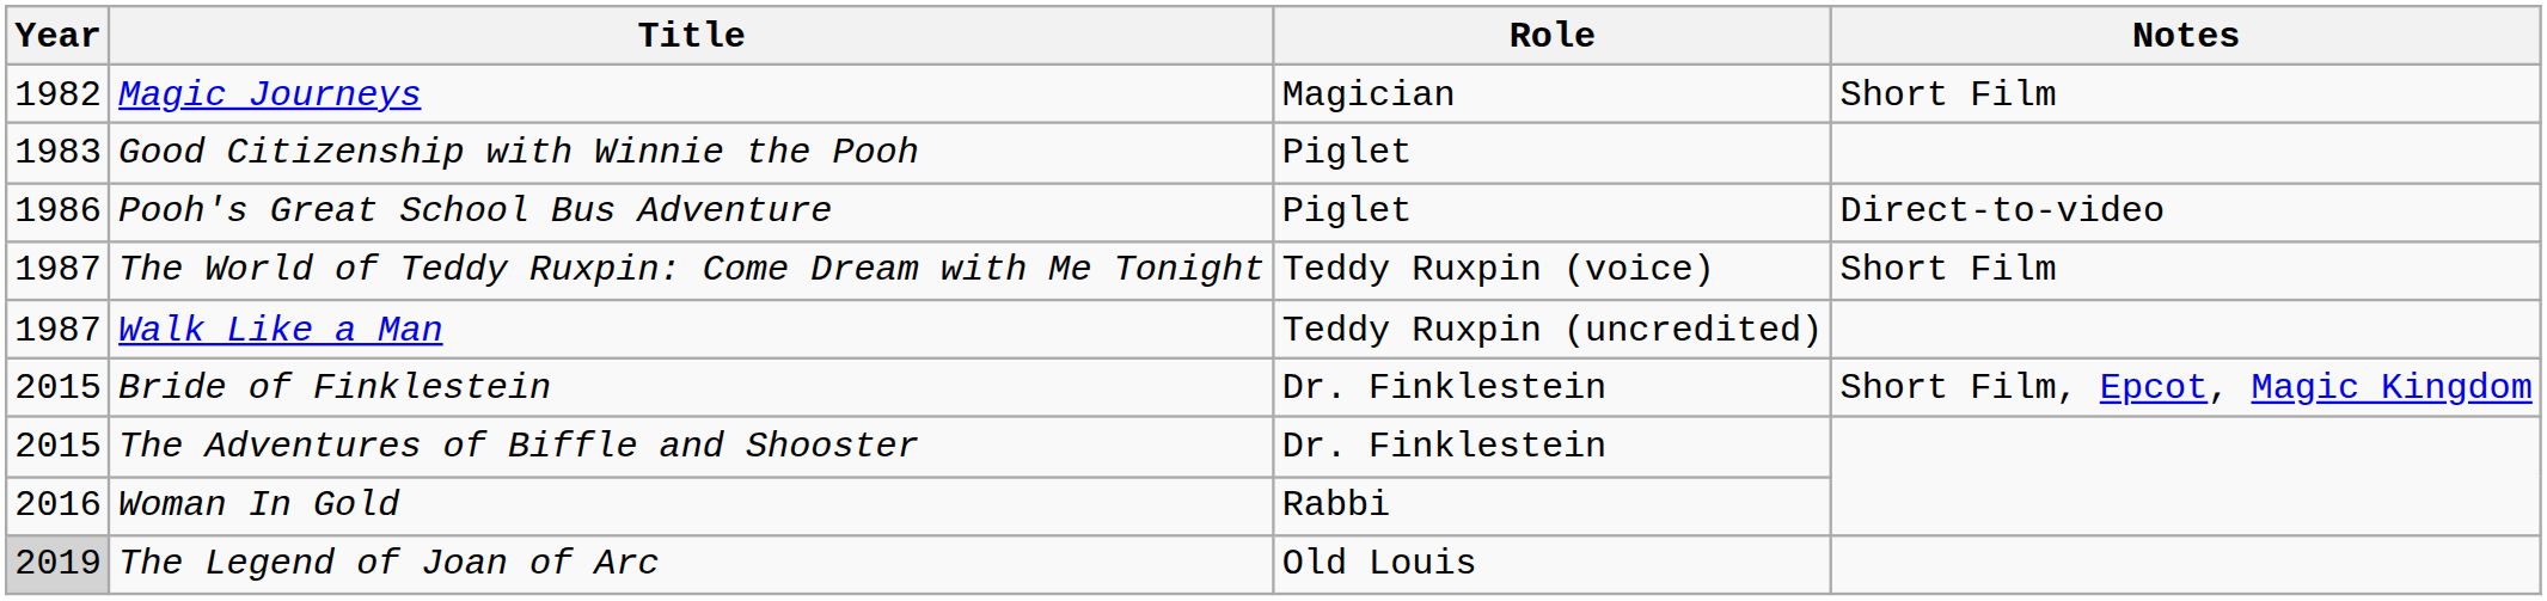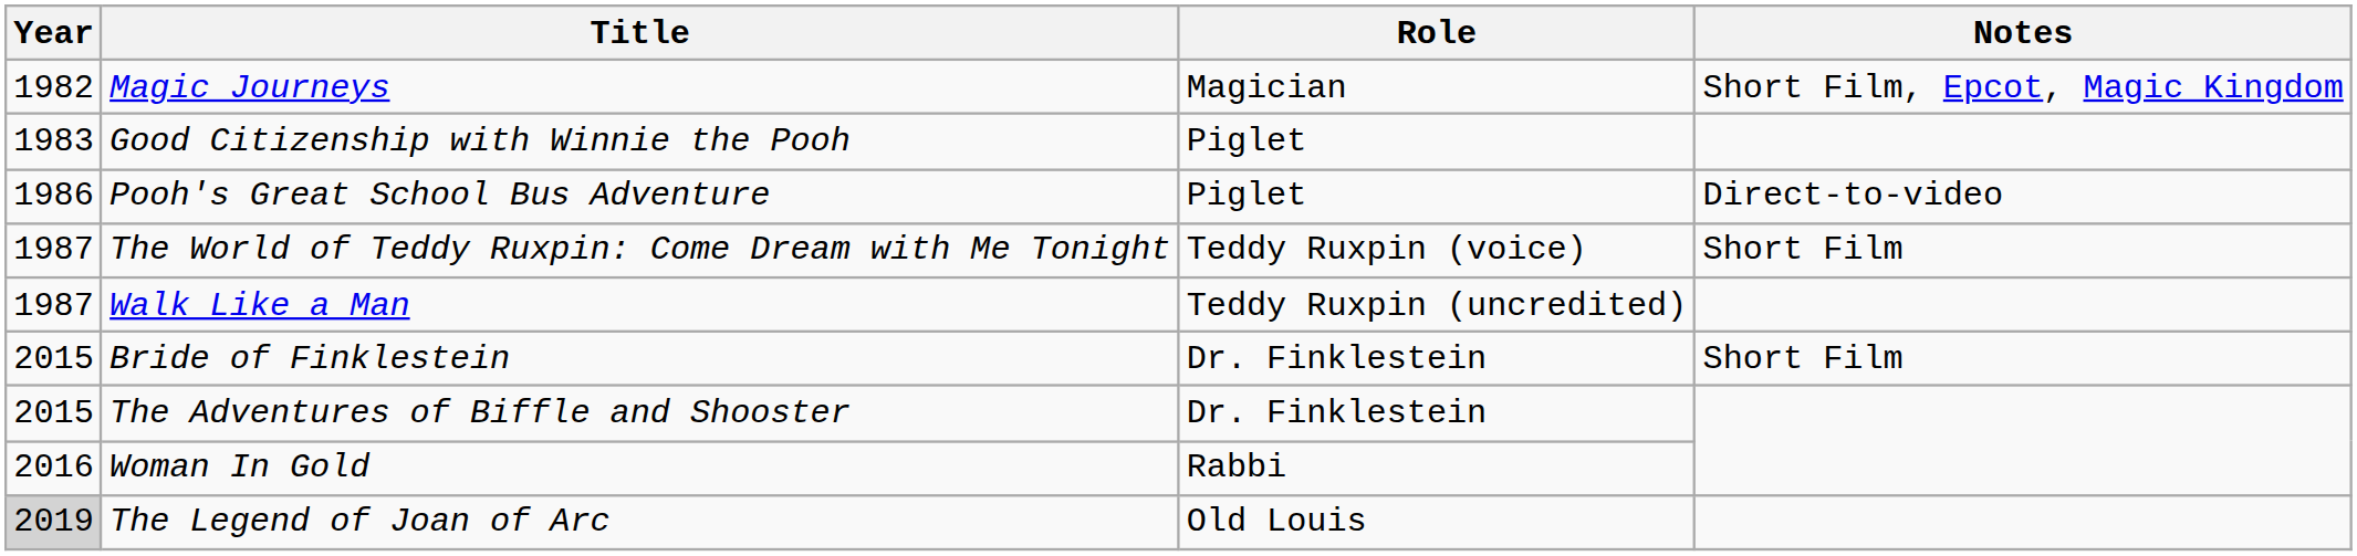 <table class="wikitable sortable">
 <tr>
 <th>Year</th>
 <th>Title</th>
 <th>Role</th>
 <th>Notes</th>
 </tr>
 <tr>
 <td>1982</td>
 <td><em><a href='#'>Magic Journeys</a></em></td>
 <td>Magician</td>
-<td>Short Film</td>
+<td>Short Film, <a href='#'>Epcot</a>, <a href='#'>Magic Kingdom</a></td>
 </tr>
 <tr>
 <td>1983</td>
 <td><em>Good Citizenship with Winnie the Pooh</em></td>
 <td>Piglet</td>
 </tr>
 <tr>
 <td>1986</td>
 <td><em>Pooh's Great School Bus Adventure</em></td>
 <td>Piglet</td>
 <td>Direct-to-video</td>
 </tr>
 <tr>
 <td>1987</td>
 <td><em>The World of Teddy Ruxpin: Come Dream with Me Tonight</em></td>
 <td>Teddy Ruxpin (voice)</td>
 <td>Short Film</td>
 </tr>
 <tr>
 <td>1987</td>
 <td><em><a href='#'>Walk Like a Man</a></em></td>
 <td>Teddy Ruxpin (uncredited)</td>
 </tr>
 <tr>
 <td>2015</td>
 <td><em>Bride of Finklestein</em></td>
 <td>Dr. Finklestein</td>
-<td>Short Film, <a href='#'>Epcot</a>, <a href='#'>Magic Kingdom</a></td>
+<td>Short Film</td>
 </tr>
 <tr>
 <td>2015</td>
 <td><em>The Adventures of Biffle and Shooster</em></td>
 <td>Dr. Finklestein</td>
 </tr>
 <tr>
 <td>2016</td>
 <td><em>Woman In Gold</em></td>
 <td>Rabbi</td>
 </tr>
 <tr>
 <td style="background: lightgrey;">2019</td>
 <td><em>The Legend of Joan of Arc</em></td>
 <td>Old Louis</td>
 <td></td>
 </tr>
 </table>
